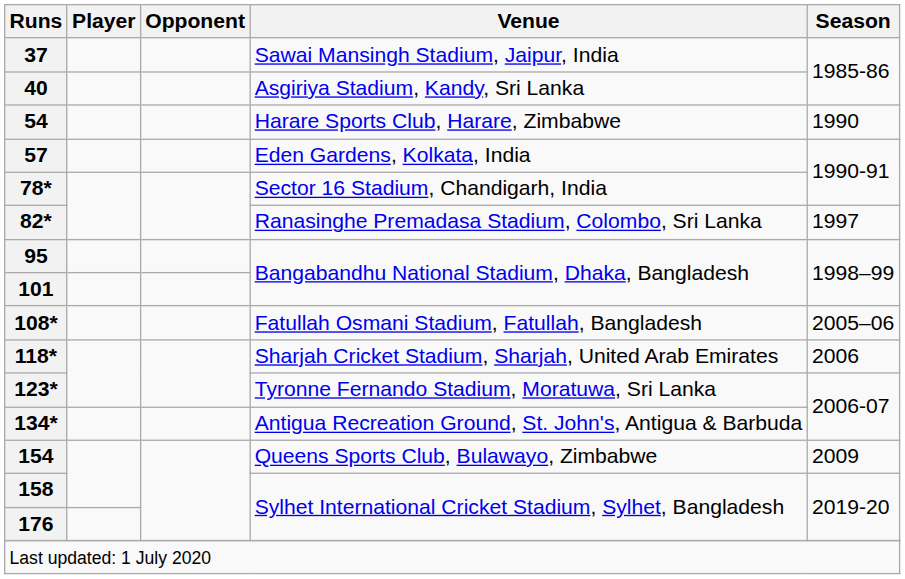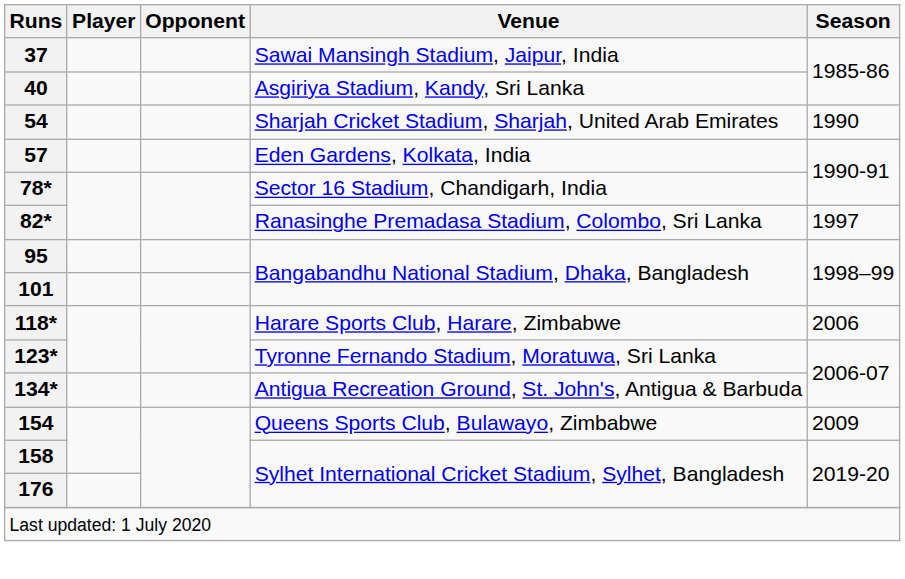 <table class="wikitable plainrowheaders sortable">
 <tr>
 <th scope=col>Runs</th>
 <th scope=col>Player</th>
 <th scope=col>Opponent</th>
 <th scope=col>Venue</th>
 <th scope=col>Season</th>
 </tr>
 <tr>
 <th>37</th>
 <td></td>
 <td></td>
 <td><a href='#'>Sawai Mansingh Stadium</a>, <a href='#'>Jaipur</a>, India</td>
 <td rowspan=2>1985-86</td>
 </tr>
 <tr>
 <th>40</th>
 <td></td>
 <td></td>
 <td><a href='#'>Asgiriya Stadium</a>, <a href='#'>Kandy</a>, Sri Lanka</td>
 </tr>
 <tr>
 <th>54</th>
 <td></td>
 <td></td>
-<td><a href='#'>Harare Sports Club</a>, <a href='#'>Harare</a>, Zimbabwe</td>
+<td><a href='#'>Sharjah Cricket Stadium</a>, <a href='#'>Sharjah</a>, United Arab Emirates</td>
 <td>1990</td>
 </tr>
 <tr>
 <th>57</th>
 <td></td>
 <td></td>
 <td><a href='#'>Eden Gardens</a>, <a href='#'>Kolkata</a>, India</td>
 <td rowspan=2>1990-91</td>
 </tr>
 <tr>
 <th>78*</th>
 <td rowspan=2></td>
 <td rowspan=2></td>
 <td><a href='#'>Sector 16 Stadium</a>, Chandigarh, India</td>
 </tr>
 <tr>
 <th>82*</th>
 <td><a href='#'>Ranasinghe Premadasa Stadium</a>, <a href='#'>Colombo</a>, Sri Lanka</td>
 <td>1997</td>
 </tr>
 <tr>
 <th>95</th>
 <td></td>
 <td></td>
 <td rowspan=2><a href='#'>Bangabandhu National Stadium</a>, <a href='#'>Dhaka</a>, Bangladesh</td>
 <td rowspan=2>1998–99</td>
 </tr>
 <tr>
 <th>101</th>
 <td></td>
 <td></td>
 </tr>
 <tr>
-<th>108*</th>
-<td></td>
-<td></td>
-<td><a href='#'>Fatullah Osmani Stadium</a>, <a href='#'>Fatullah</a>, Bangladesh</td>
-<td>2005–06</td>
-</tr>
-<tr>
 <th>118*</th>
 <td rowspan=2></td>
 <td rowspan=2></td>
-<td><a href='#'>Sharjah Cricket Stadium</a>, <a href='#'>Sharjah</a>, United Arab Emirates</td>
+<td><a href='#'>Harare Sports Club</a>, <a href='#'>Harare</a>, Zimbabwe</td>
 <td>2006</td>
 </tr>
 <tr>
 <th>123*</th>
 <td><a href='#'>Tyronne Fernando Stadium</a>, <a href='#'>Moratuwa</a>, Sri Lanka</td>
 <td rowspan=2>2006-07</td>
 </tr>
 <tr>
 <th>134*</th>
 <td></td>
 <td></td>
 <td><a href='#'>Antigua Recreation Ground</a>, <a href='#'>St. John's</a>, Antigua & Barbuda</td>
 </tr>
 <tr>
 <th>154</th>
 <td rowspan=2></td>
 <td rowspan=3></td>
 <td><a href='#'>Queens Sports Club</a>, <a href='#'>Bulawayo</a>, Zimbabwe</td>
 <td>2009</td>
 </tr>
 <tr>
 <th>158</th>
 <td rowspan=2><a href='#'>Sylhet International Cricket Stadium</a>, <a href='#'>Sylhet</a>, Bangladesh</td>
 <td rowspan=2>2019-20</td>
 </tr>
 <tr>
 <th>176</th>
 <td></td>
 </tr>
 <tr>
 </tr>
 <tr class=sortbottom>
 <td colspan=5><small>Last updated: 1 July 2020</small></td>
 </tr>
 </table>
